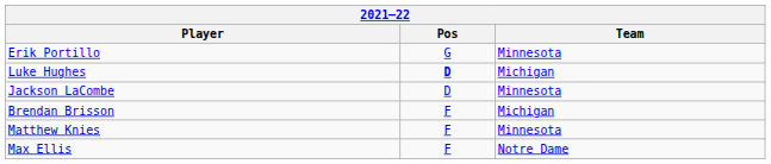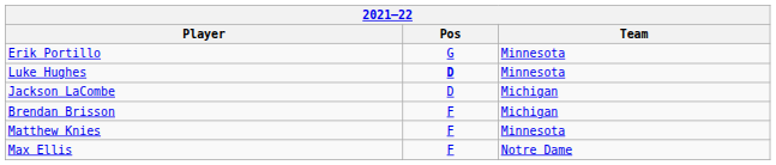 <table class="wikitable" width=95%>
 <tr>
 <th colspan=3><a href='#'>2021–22</a></th>
 </tr>
 <tr>
 <th>Player</th>
 <th>Pos</th>
 <th>Team</th>
 </tr>
 <tr>
 <td><a href='#'>Erik Portillo</a></td>
 <td style="text-align:center;"><a href='#'>G</a></td>
 <td><a href='#'>Minnesota</a></td>
 </tr>
 <tr>
 <td><a href='#'>Luke Hughes</a></td>
 <td style="text-align:center;"><strong><a href='#'>D</a></strong></td>
-<td><a href='#'>Michigan</a></td>
+<td><a href='#'>Minnesota</a></td>
 </tr>
 <tr>
 <td><a href='#'>Jackson LaCombe</a></td>
 <td style="text-align:center;"><a href='#'>D</a></td>
-<td><a href='#'>Minnesota</a></td>
+<td><a href='#'>Michigan</a></td>
 </tr>
 <tr>
 <td><a href='#'>Brendan Brisson</a></td>
 <td style="text-align:center;"><a href='#'>F</a></td>
 <td><a href='#'>Michigan</a></td>
 </tr>
 <tr>
 <td><a href='#'>Matthew Knies</a></td>
 <td style="text-align:center;"><a href='#'>F</a></td>
 <td><a href='#'>Minnesota</a></td>
 </tr>
 <tr>
 <td><a href='#'>Max Ellis</a></td>
 <td style="text-align:center;"><a href='#'>F</a></td>
 <td><a href='#'>Notre Dame</a></td>
 </tr>
 </table>
